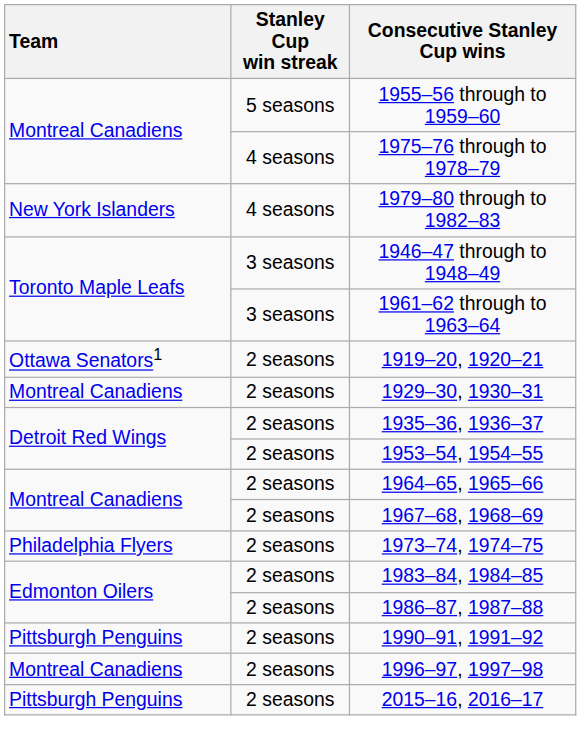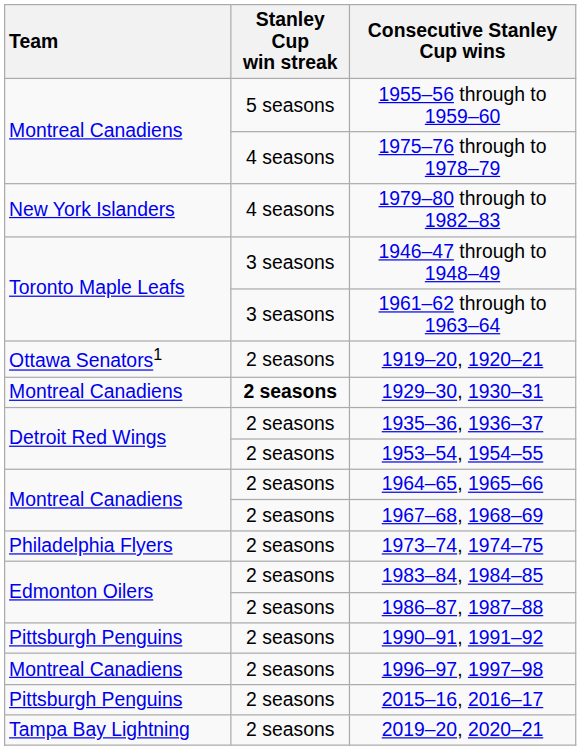 <table class="wikitable sortable" style="text-align:center">
 <tr>
 <th style="text-align:left" width="180pt">Team</th>
 <th width="90pt">Stanley Cup<br>win streak</th>
 <th class="wikitable sortable" width="180pt">Consecutive Stanley Cup wins</th>
 </tr>
 <tr>
 <td rowspan="2" align="left"><a href='#'>Montreal Canadiens</a></td>
 <td>5 seasons</td>
 <td><a href='#'>1955–56</a> through to <a href='#'>1959–60</a></td>
 </tr>
 <tr>
 <td>4 seasons</td>
 <td><a href='#'>1975–76</a> through to <a href='#'>1978–79</a></td>
 </tr>
 <tr>
 <td align="left"><a href='#'>New York Islanders</a></td>
 <td>4 seasons</td>
 <td><a href='#'>1979–80</a> through to <a href='#'>1982–83</a></td>
 </tr>
 <tr>
 <td rowspan="2" align="left"><a href='#'>Toronto Maple Leafs</a></td>
 <td>3 seasons</td>
 <td><a href='#'>1946–47</a> through to <a href='#'>1948–49</a></td>
 </tr>
 <tr>
 <td>3 seasons</td>
 <td><a href='#'>1961–62</a> through to <a href='#'>1963–64</a></td>
 </tr>
 <tr>
 <td align="left"><a href='#'>Ottawa Senators</a><sup>1</sup></td>
 <td>2 seasons</td>
 <td><a href='#'>1919–20</a>, <a href='#'>1920–21</a></td>
 </tr>
 <tr>
 <td align="left"><a href='#'>Montreal Canadiens</a></td>
-<td>2 seasons</td>
+<td><strong>2 seasons</strong></td>
 <td><a href='#'>1929–30</a>, <a href='#'>1930–31</a></td>
 </tr>
 <tr>
 <td rowspan="2" align="left"><a href='#'>Detroit Red Wings</a></td>
 <td>2 seasons</td>
 <td><a href='#'>1935–36</a>, <a href='#'>1936–37</a></td>
 </tr>
 <tr>
 <td>2 seasons</td>
 <td><a href='#'>1953–54</a>, <a href='#'>1954–55</a></td>
 </tr>
 <tr>
 <td rowspan="2" align="left"><a href='#'>Montreal Canadiens</a></td>
 <td>2 seasons</td>
 <td><a href='#'>1964–65</a>, <a href='#'>1965–66</a></td>
 </tr>
 <tr>
 <td>2 seasons</td>
 <td><a href='#'>1967–68</a>, <a href='#'>1968–69</a></td>
 </tr>
 <tr>
 <td align="left"><a href='#'>Philadelphia Flyers</a></td>
 <td>2 seasons</td>
 <td><a href='#'>1973–74</a>, <a href='#'>1974–75</a></td>
 </tr>
 <tr>
 <td rowspan="2" align="left"><a href='#'>Edmonton Oilers</a></td>
 <td>2 seasons</td>
 <td><a href='#'>1983–84</a>, <a href='#'>1984–85</a></td>
 </tr>
 <tr>
 <td>2 seasons</td>
 <td><a href='#'>1986–87</a>, <a href='#'>1987–88</a></td>
 </tr>
 <tr>
 <td align="left"><a href='#'>Pittsburgh Penguins</a></td>
 <td>2 seasons</td>
 <td><a href='#'>1990–91</a>, <a href='#'>1991–92</a></td>
 </tr>
 <tr>
 <td align="left"><a href='#'>Montreal Canadiens</a></td>
 <td>2 seasons</td>
 <td><a href='#'>1996–97</a>, <a href='#'>1997–98</a></td>
 </tr>
 <tr>
 <td align="left"><a href='#'>Pittsburgh Penguins</a></td>
 <td>2 seasons</td>
 <td><a href='#'>2015–16</a>, <a href='#'>2016–17</a></td>
 </tr>
+<tr>
+<td align="left"><a href='#'>Tampa Bay Lightning</a></td>
+<td>2 seasons</td>
+<td><a href='#'>2019–20</a>, <a href='#'>2020–21</a></td>
+</tr>
 </table>
